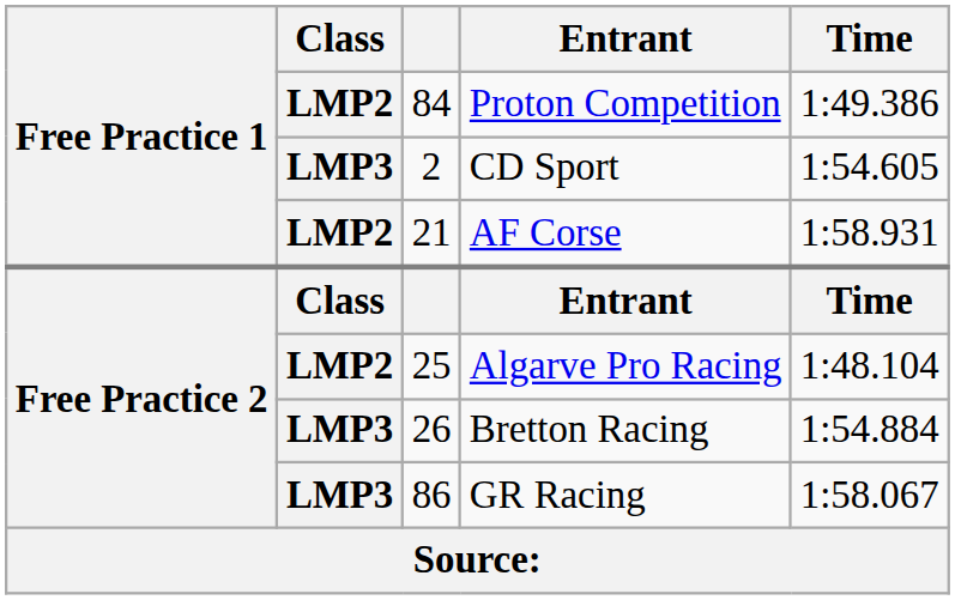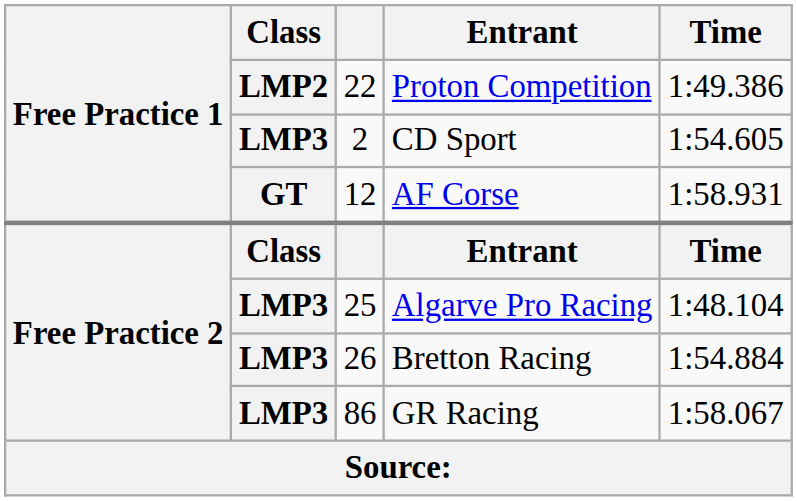 <table class="wikitable" style="font-size:90%;">
 <tr>
 <th rowspan="4">Free Practice 1</th>
 <th>Class</th>
 <th></th>
 <th>Entrant</th>
 <th>Time</th>
 </tr>
 <tr>
 <th>LMP2</th>
-<td align="center">84</td>
+<td align="center">22</td>
 <td> <a href='#'>Proton Competition</a></td>
 <td>1:49.386</td>
 </tr>
 <tr>
 <th>LMP3</th>
 <td align="center">2</td>
 <td> CD Sport</td>
 <td>1:54.605</td>
 </tr>
 <tr>
-<th>LMP2</th>
-<td align="center">21</td>
+<th>GT</th>
+<td align="center">12</td>
 <td> <a href='#'>AF Corse</a></td>
 <td>1:58.931</td>
 </tr>
 <tr style="border-top:2px solid #808080">
 <th rowspan="4">Free Practice 2</th>
 <th>Class</th>
 <th></th>
 <th>Entrant</th>
 <th>Time</th>
 </tr>
 <tr>
-<th>LMP2</th>
+<th>LMP3</th>
 <td align="center">25</td>
 <td> <a href='#'>Algarve Pro Racing</a></td>
 <td>1:48.104</td>
 </tr>
 <tr>
 <th>LMP3</th>
 <td align="center">26</td>
 <td> Bretton Racing</td>
 <td>1:54.884</td>
 </tr>
 <tr>
 <th>LMP3</th>
 <td align="center">86</td>
 <td> GR Racing</td>
 <td>1:58.067</td>
 </tr>
 <tr>
 <th colspan="5">Source:</th>
 </tr>
 </table>
